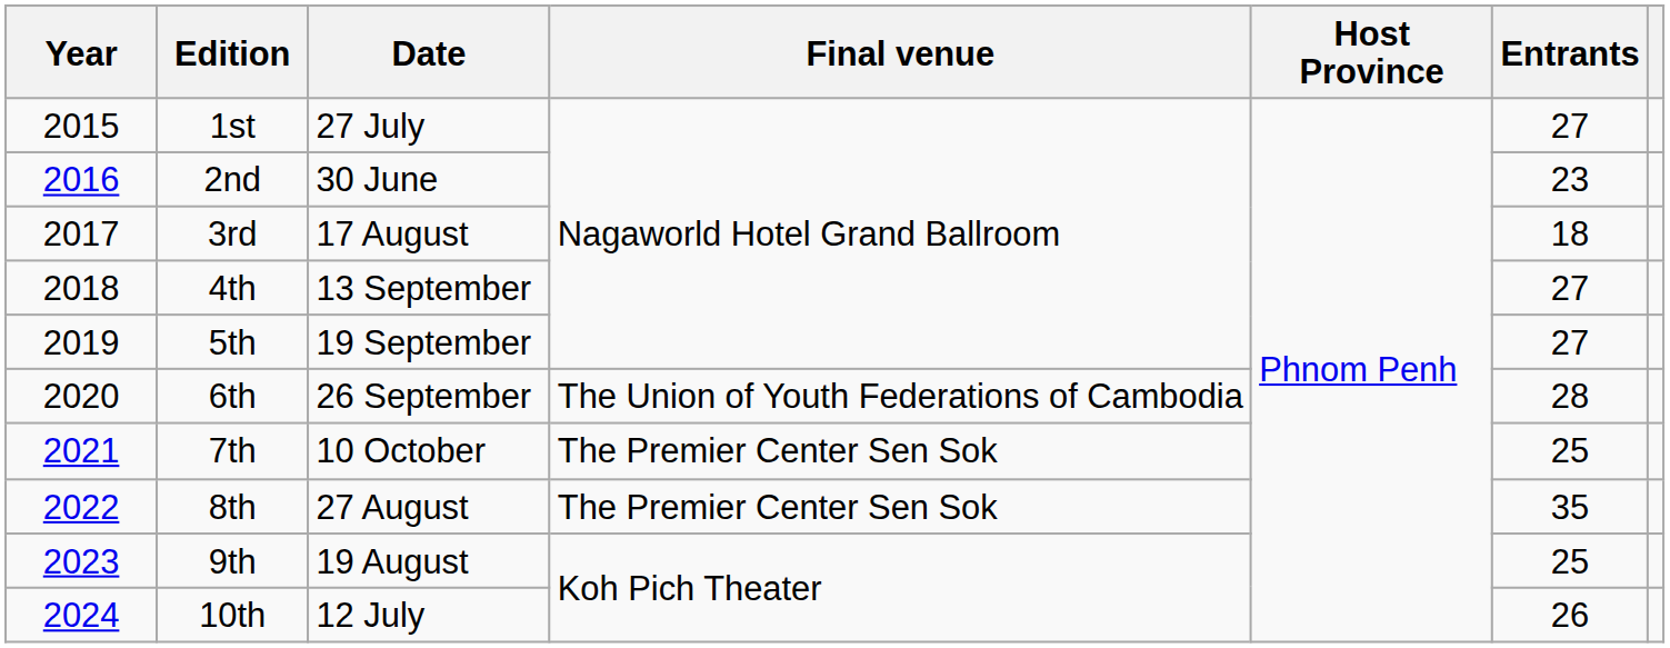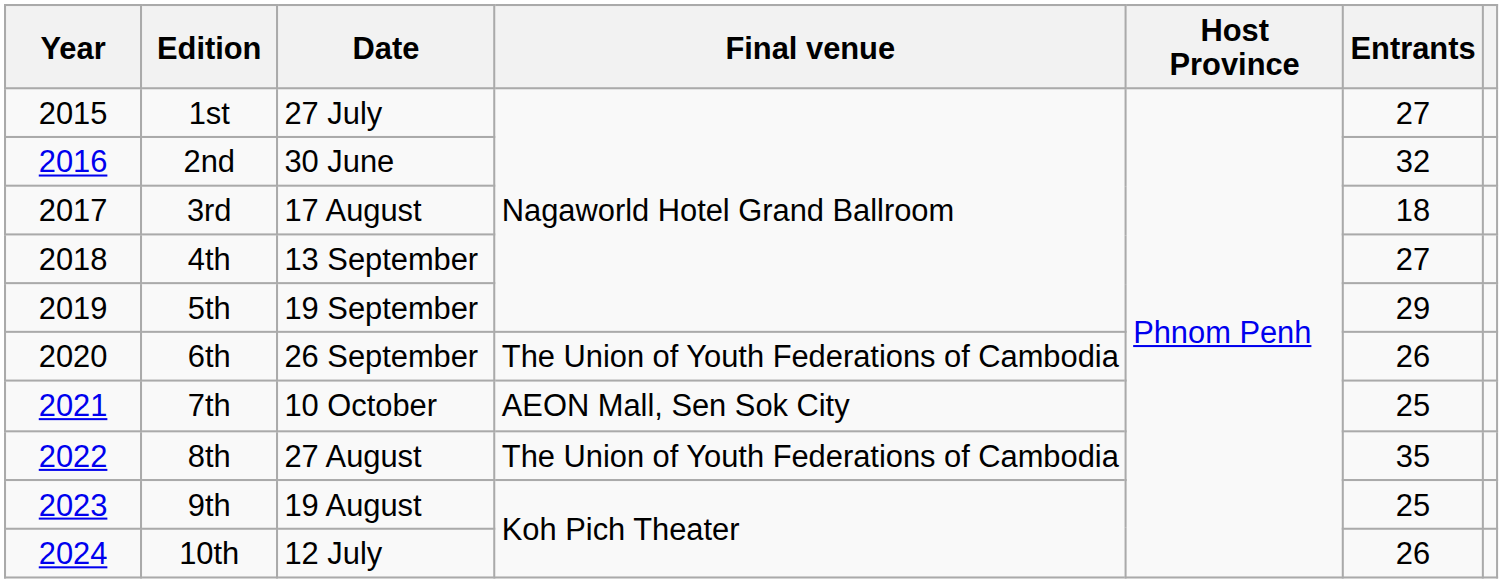 <table class="wikitable" style="font-size: 95%";>
 <tr>
 <th width="60">Year</th>
 <th width="60">Edition</th>
 <th width="100">Date</th>
 <th width="auto">Final venue</th>
 <th width="100">Host Province</th>
 <th width="60">Entrants</th>
 <th></th>
 </tr>
 <tr>
 <td style="text-align: center;">2015</td>
 <td style="text-align: center;">1st</td>
 <td>27 July</td>
 <td rowspan=5>Nagaworld Hotel Grand Ballroom</td>
 <td rowspan="10"><a href='#'>Phnom Penh</a></td>
 <td align=center>27</td>
 <td align=center></td>
 </tr>
 <tr>
 <td style="text-align: center;"><a href='#'>2016</a></td>
 <td style="text-align: center;">2nd</td>
 <td>30 June</td>
-<td align=center>23</td>
+<td align=center>32</td>
 <td align=center></td>
 </tr>
 <tr>
 <td style="text-align: center;">2017</td>
 <td style="text-align: center;">3rd</td>
 <td>17 August</td>
 <td align=center>18</td>
 <td align=center></td>
 </tr>
 <tr>
 <td style="text-align: center;">2018</td>
 <td style="text-align: center;">4th</td>
 <td>13 September</td>
 <td align=center>27</td>
 <td align=center></td>
 </tr>
 <tr>
 <td style="text-align: center;">2019</td>
 <td style="text-align: center;">5th</td>
 <td>19 September</td>
-<td align=center>27</td>
+<td align=center>29</td>
 <td align=center></td>
 </tr>
 <tr>
 <td style="text-align: center;">2020</td>
 <td style="text-align: center;">6th</td>
 <td>26 September</td>
 <td>The Union of Youth Federations of Cambodia</td>
-<td align=center>28</td>
+<td align=center>26</td>
 <td align=center></td>
 </tr>
 <tr>
 <td style="text-align: center;"><a href='#'>2021</a></td>
 <td style="text-align: center;">7th</td>
 <td>10 October</td>
-<td>The Premier Center Sen Sok</td>
+<td>AEON Mall, Sen Sok City</td>
 <td align=center>25</td>
 <td align=center></td>
 </tr>
 <tr>
 <td style="text-align: center;"><a href='#'>2022</a></td>
 <td style="text-align: center;">8th</td>
 <td>27 August</td>
-<td>The Premier Center Sen Sok</td>
+<td>The Union of Youth Federations of Cambodia</td>
 <td align=center>35</td>
 <td align=center></td>
 </tr>
 <tr>
 <td style="text-align: center;"><a href='#'>2023</a></td>
 <td style="text-align: center;">9th</td>
 <td>19 August</td>
 <td rowspan="2">Koh Pich Theater</td>
 <td style="text-align: center;">25</td>
 <td style="text-align: center;"></td>
 </tr>
 <tr>
 <td style="text-align: center;"><a href='#'>2024</a></td>
 <td style="text-align: center;">10th</td>
 <td>12 July</td>
 <td style="text-align: center;">26</td>
 <td style="text-align: center;"></td>
 </tr>
 </table>
